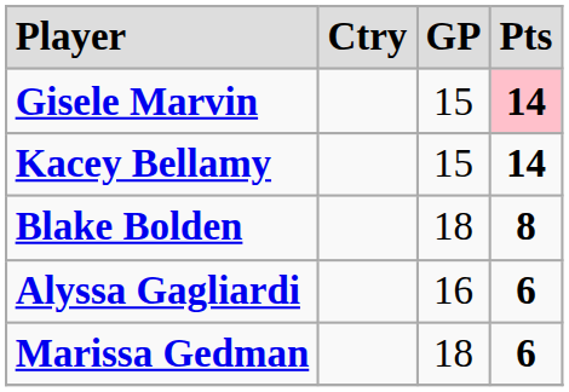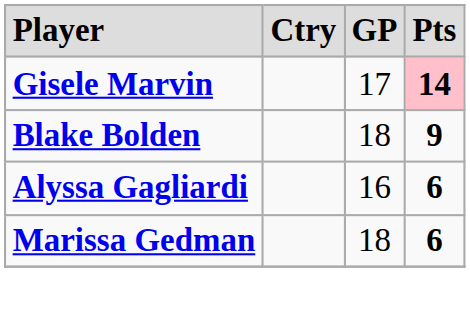 <table class="wikitable">
 <tr align="center" style="font-weight:bold; background-color:#dddddd;" |>
 <td align="left">Player</td>
 <td>Ctry</td>
 <td>GP</td>
 <td>Pts</td>
 </tr>
 <tr align="center">
 <td align="left"><strong><a href='#'>Gisele Marvin</a></strong></td>
 <td></td>
-<td>15</td>
+<td>17</td>
 <td style="background: pink;"><strong>14</strong></td>
-</tr>
-<tr align="center">
-<td align="left"><strong><a href='#'>Kacey Bellamy</a></strong></td>
-<td></td>
-<td>15</td>
-<td><strong>14</strong></td>
 </tr>
 <tr align="center">
 <td align="left"><strong><a href='#'>Blake Bolden</a></strong></td>
 <td></td>
 <td>18</td>
-<td><strong>8</strong></td>
+<td><strong>9</strong></td>
 </tr>
 <tr align="center">
 <td align="left"><strong><a href='#'>Alyssa Gagliardi</a></strong></td>
 <td></td>
 <td>16</td>
 <td><strong>6</strong></td>
 </tr>
 <tr align="center">
 <td align="left"><strong><a href='#'>Marissa Gedman</a></strong></td>
 <td></td>
 <td>18</td>
 <td><strong>6</strong></td>
 </tr>
 <tr align="center">
 </tr>
 </table>
